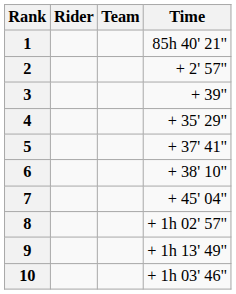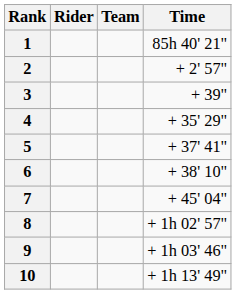 <table class="wikitable">
 <tr>
 <th scope="col">Rank</th>
 <th scope="col">Rider</th>
 <th scope="col">Team</th>
 <th scope="col">Time</th>
 </tr>
 <tr>
 <th scope="row">1</th>
 <td> </td>
 <td></td>
 <td align="right">85h 40' 21"</td>
 </tr>
 <tr>
 <th scope="row">2</th>
 <td></td>
 <td></td>
 <td align="right">+ 2' 57"</td>
 </tr>
 <tr>
 <th scope="row">3</th>
 <td></td>
 <td></td>
 <td align="right">+ 39"</td>
 </tr>
 <tr>
 <th scope="row">4</th>
 <td></td>
 <td></td>
 <td align="right">+ 35' 29"</td>
 </tr>
 <tr>
 <th scope="row">5</th>
 <td></td>
 <td></td>
 <td align="right">+ 37' 41"</td>
 </tr>
 <tr>
 <th scope="row">6</th>
 <td></td>
 <td></td>
 <td align="right">+ 38' 10"</td>
 </tr>
 <tr>
 <th scope="row">7</th>
 <td></td>
 <td></td>
 <td align="right">+ 45' 04"</td>
 </tr>
 <tr>
 <th scope="row">8</th>
 <td></td>
 <td></td>
 <td align="right">+ 1h 02' 57"</td>
 </tr>
 <tr>
 <th scope="row">9</th>
 <td></td>
 <td></td>
-<td align="right">+ 1h 13' 49"</td>
+<td align="right">+ 1h 03' 46"</td>
 </tr>
 <tr>
 <th scope="row">10</th>
 <td></td>
 <td></td>
-<td align="right">+ 1h 03' 46"</td>
+<td align="right">+ 1h 13' 49"</td>
 </tr>
 </table>
